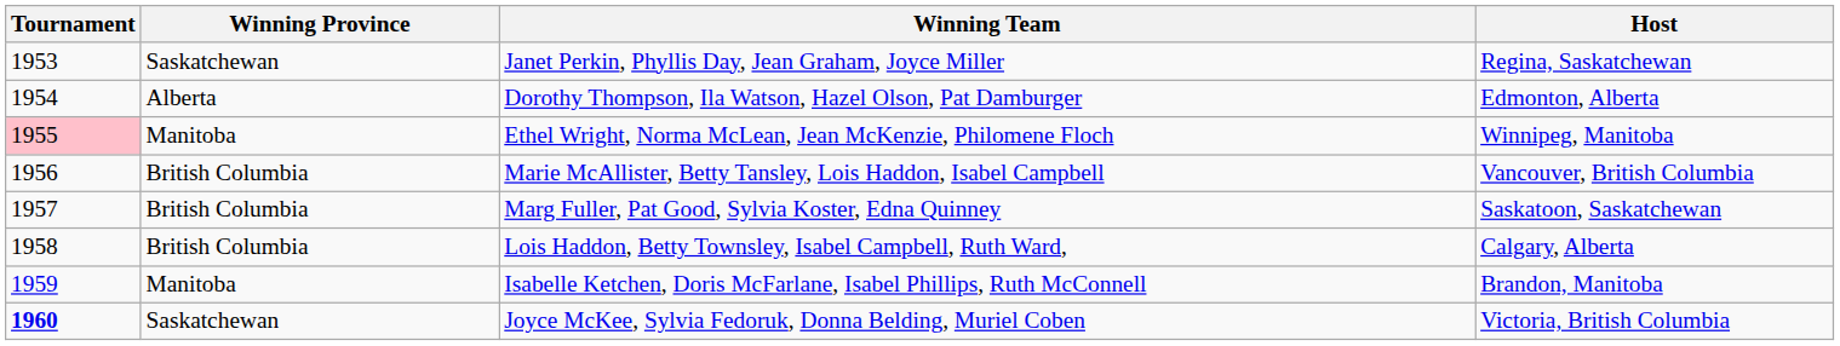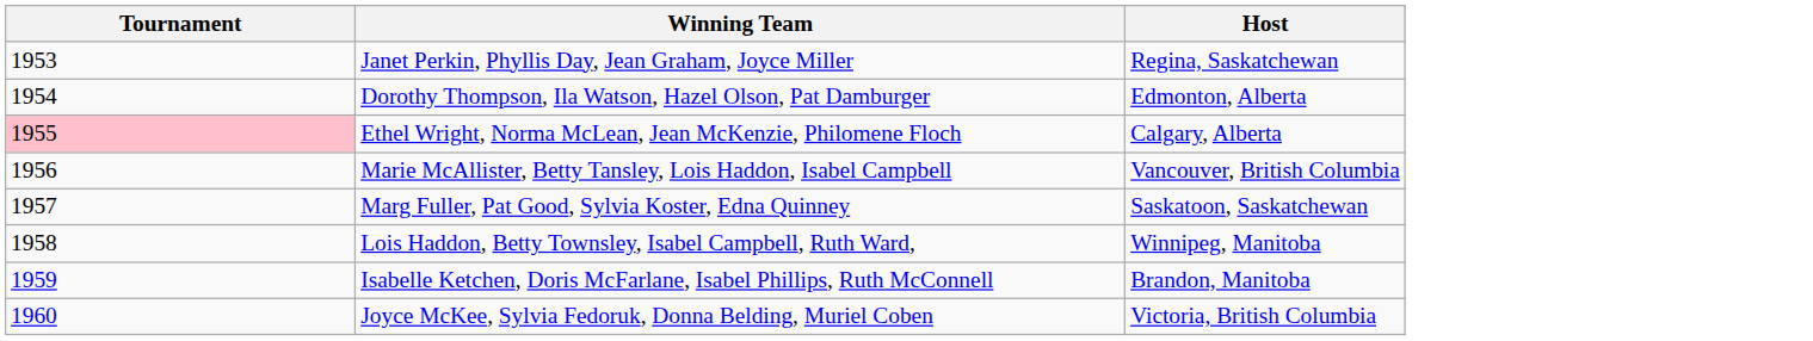 <table class="wikitable">
 <tr>
 <th scope="col">Tournament</th>
-<th scope="col" style="width:20%;">Winning Province</th>
 <th scope="col" style="width:55%;">Winning Team</th>
 <th scope="col" style="width:20%;">Host</th>
 </tr>
 <tr>
 <td>1953</td>
-<td>Saskatchewan</td>
 <td><a href='#'>Janet Perkin</a>, <a href='#'>Phyllis Day</a>, <a href='#'>Jean Graham</a>, <a href='#'>Joyce Miller</a></td>
 <td><a href='#'>Regina, Saskatchewan</a></td>
 </tr>
 <tr>
 <td>1954</td>
-<td>Alberta</td>
 <td><a href='#'>Dorothy Thompson</a>, <a href='#'>Ila Watson</a>, <a href='#'>Hazel Olson</a>, <a href='#'>Pat Damburger</a></td>
 <td><a href='#'>Edmonton</a>, <a href='#'>Alberta</a></td>
 </tr>
 <tr>
 <td style="background: pink;">1955</td>
-<td>Manitoba</td>
 <td><a href='#'>Ethel Wright</a>, <a href='#'>Norma McLean</a>, <a href='#'>Jean McKenzie</a>, <a href='#'>Philomene Floch</a></td>
-<td><a href='#'>Winnipeg</a>, <a href='#'>Manitoba</a></td>
+<td><a href='#'>Calgary</a>, <a href='#'>Alberta</a></td>
 </tr>
 <tr>
 <td>1956</td>
-<td>British Columbia</td>
 <td><a href='#'>Marie McAllister</a>, <a href='#'>Betty Tansley</a>, <a href='#'>Lois Haddon</a>, <a href='#'>Isabel Campbell</a></td>
 <td><a href='#'>Vancouver</a>, <a href='#'>British Columbia</a></td>
 </tr>
 <tr>
 <td>1957</td>
-<td>British Columbia</td>
 <td><a href='#'>Marg Fuller</a>, <a href='#'>Pat Good</a>, <a href='#'>Sylvia Koster</a>, <a href='#'>Edna Quinney</a></td>
 <td><a href='#'>Saskatoon</a>, <a href='#'>Saskatchewan</a></td>
 </tr>
 <tr>
 <td>1958</td>
-<td>British Columbia</td>
 <td><a href='#'>Lois Haddon</a>, <a href='#'>Betty Townsley</a>, <a href='#'>Isabel Campbell</a>, <a href='#'>Ruth Ward</a>,</td>
-<td><a href='#'>Calgary</a>, <a href='#'>Alberta</a></td>
+<td><a href='#'>Winnipeg</a>, <a href='#'>Manitoba</a></td>
 </tr>
 <tr>
 <td><a href='#'>1959</a></td>
-<td>Manitoba</td>
 <td><a href='#'>Isabelle Ketchen</a>, <a href='#'>Doris McFarlane</a>, <a href='#'>Isabel Phillips</a>, <a href='#'>Ruth McConnell</a></td>
 <td><a href='#'>Brandon, Manitoba</a></td>
 </tr>
 <tr>
-<td><strong><a href='#'>1960</a></strong></td>
-<td>Saskatchewan</td>
+<td><a href='#'>1960</a></td>
 <td><a href='#'>Joyce McKee</a>, <a href='#'>Sylvia Fedoruk</a>, <a href='#'>Donna Belding</a>, <a href='#'>Muriel Coben</a></td>
 <td><a href='#'>Victoria, British Columbia</a></td>
 </tr>
 </table>
